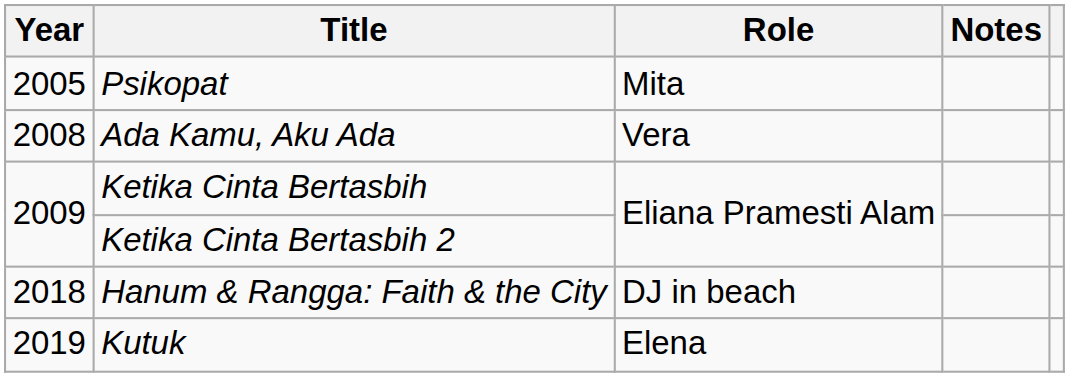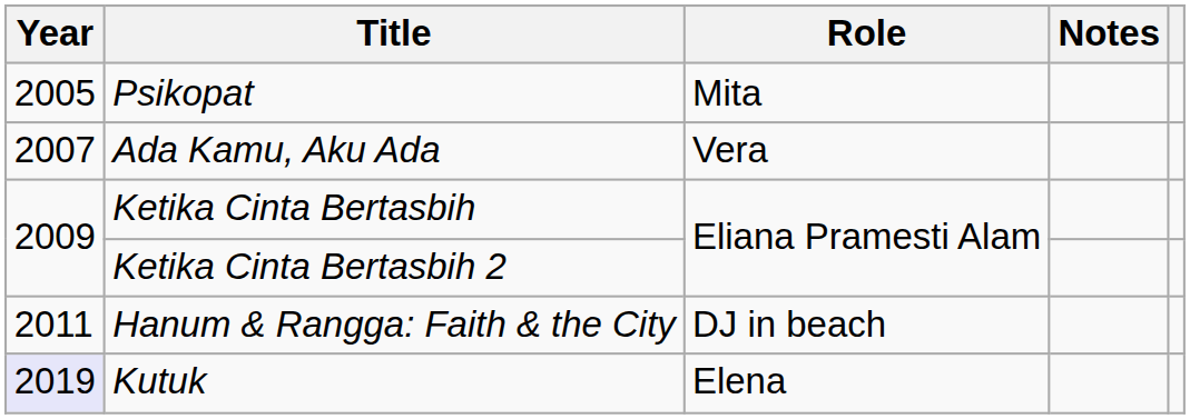 <table class="wikitable unsortable">
 <tr>
 <th>Year</th>
 <th>Title</th>
 <th>Role</th>
 <th>Notes</th>
 <th></th>
 </tr>
 <tr>
 <td>2005</td>
 <td><em>Psikopat</em></td>
 <td>Mita</td>
 <td></td>
 <td align="center"></td>
 </tr>
 <tr>
-<td>2008</td>
+<td>2007</td>
 <td><em>Ada Kamu, Aku Ada</em></td>
 <td>Vera</td>
 <td></td>
 <td align="center"></td>
 </tr>
 <tr>
 <td rowspan="2">2009</td>
 <td><em>Ketika Cinta Bertasbih</em></td>
 <td rowspan="2">Eliana Pramesti Alam</td>
 <td></td>
 <td align="center"></td>
 </tr>
 <tr>
 <td><em>Ketika Cinta Bertasbih 2</em></td>
 <td></td>
 <td align="center"></td>
 </tr>
 <tr>
-<td>2018</td>
+<td>2011</td>
 <td><em>Hanum & Rangga: Faith & the City</em></td>
 <td>DJ in beach</td>
 <td></td>
 <td align="center"></td>
 </tr>
 <tr>
-<td>2019</td>
+<td style="background: lavender;">2019</td>
 <td><em>Kutuk</em></td>
 <td>Elena</td>
 <td></td>
 <td align="center"></td>
 </tr>
 </table>
